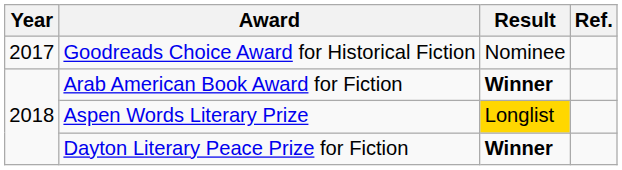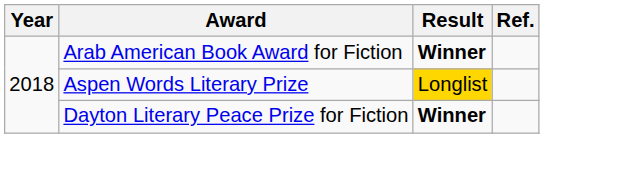 <table class="wikitable">
 <tr>
 <th>Year</th>
 <th>Award</th>
 <th>Result</th>
 <th>Ref.</th>
-</tr>
-<tr>
-<td>2017</td>
-<td><a href='#'>Goodreads Choice Award</a> for Historical Fiction</td>
-<td>Nominee</td>
-<td></td>
 </tr>
 <tr>
 <td rowspan="3">2018</td>
 <td><a href='#'>Arab American Book Award</a> for Fiction</td>
 <td><strong>Winner</strong></td>
 <td></td>
 </tr>
 <tr>
 <td><a href='#'>Aspen Words Literary Prize</a></td>
 <td style="background: gold;">Longlist</td>
 <td></td>
 </tr>
 <tr>
 <td><a href='#'>Dayton Literary Peace Prize</a> for Fiction</td>
 <td><strong>Winner</strong></td>
 <td></td>
 </tr>
 </table>
